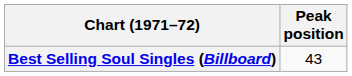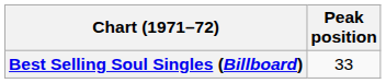 <table class="wikitable plainrowheaders" style="text-align:center;">
 <tr>
 <th>Chart (1971–72)</th>
 <th>Peak<br>position</th>
 </tr>
 <tr>
 <th scope="row"><a href='#'>Best Selling Soul Singles</a> (<em><a href='#'>Billboard</a></em>)</th>
-<td>43</td>
+<td>33</td>
 </tr>
 </table>
